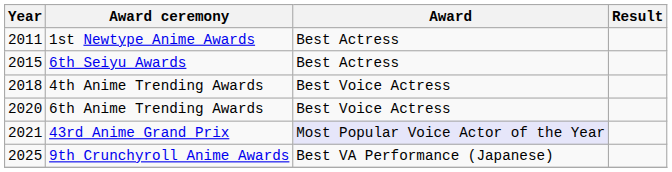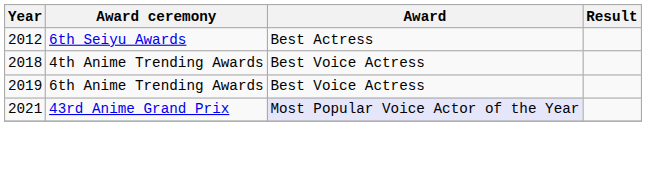 <table class="wikitable sortable">
 <tr>
 <th>Year</th>
 <th>Award ceremony</th>
 <th>Award</th>
 <th>Result</th>
 </tr>
 <tr>
-<td>2011</td>
-<td>1st <a href='#'>Newtype Anime Awards</a></td>
-<td>Best Actress</td>
-<td></td>
-</tr>
-<tr>
-<td>2015</td>
+<td>2012</td>
 <td><a href='#'>6th Seiyu Awards</a></td>
 <td>Best Actress</td>
 <td></td>
 </tr>
 <tr>
 <td>2018</td>
 <td>4th Anime Trending Awards</td>
 <td>Best Voice Actress</td>
 <td></td>
 </tr>
 <tr>
-<td>2020</td>
+<td>2019</td>
 <td>6th Anime Trending Awards</td>
 <td>Best Voice Actress</td>
 <td></td>
 </tr>
 <tr>
 <td>2021</td>
 <td><a href='#'>43rd Anime Grand Prix</a></td>
 <td style="background: lavender;">Most Popular Voice Actor of the Year</td>
 <td></td>
 </tr>
 <tr>
-<td>2025</td>
-<td><a href='#'>9th Crunchyroll Anime Awards</a></td>
-<td>Best VA Performance (Japanese)</td>
-<td></td>
-</tr>
-<tr>
 </tr>
 </table>
